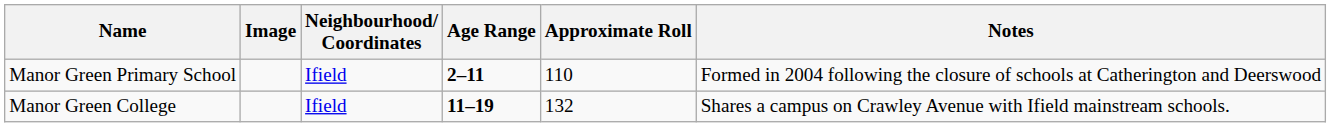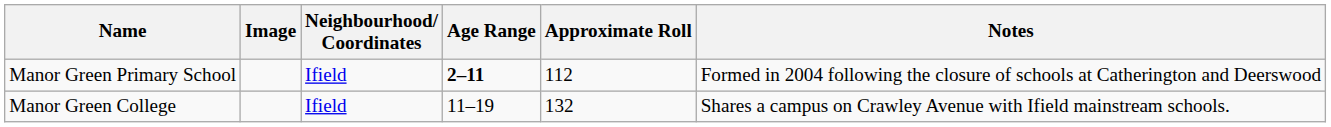 <table class="wikitable sortable" style="font-size:90%;">
 <tr>
 <th>Name</th>
 <th class="unsortable">Image</th>
 <th>Neighbourhood/<br>Coordinates</th>
 <th>Age Range</th>
 <th>Approximate Roll</th>
 <th class="unsortable">Notes</th>
 </tr>
 <tr>
 <td>Manor Green Primary School</td>
 <td></td>
 <td><a href='#'>Ifield</a><br></td>
 <td><strong>2–11</strong></td>
-<td>110</td>
+<td>112</td>
 <td>Formed in 2004 following the closure of schools at Catherington and Deerswood</td>
 </tr>
 <tr>
 <td>Manor Green College</td>
 <td></td>
 <td><a href='#'>Ifield</a><br></td>
-<td><strong>11–19</strong></td>
+<td>11–19</td>
 <td>132</td>
 <td>Shares a campus on Crawley Avenue with Ifield mainstream schools.</td>
 </tr>
 </table>
